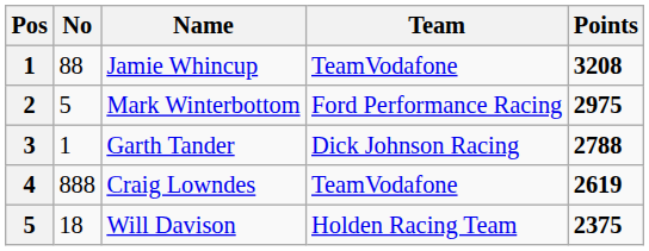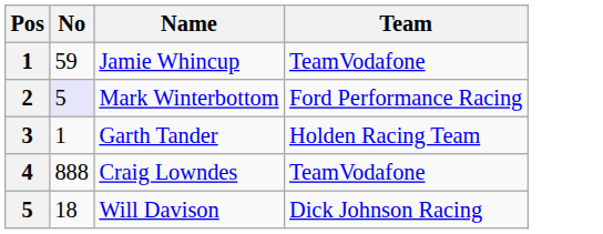 <table class="wikitable" style="font-size: 95%;">
 <tr>
 <th>Pos</th>
 <th>No</th>
 <th>Name</th>
 <th>Team</th>
-<th>Points</th>
 </tr>
 <tr>
 <th>1</th>
-<td>88</td>
+<td>59</td>
 <td><a href='#'>Jamie Whincup</a></td>
 <td><a href='#'>TeamVodafone</a></td>
-<td><strong>3208</strong></td>
 </tr>
 <tr>
 <th>2</th>
-<td>5</td>
+<td style="background: lavender;">5</td>
 <td><a href='#'>Mark Winterbottom</a></td>
 <td><a href='#'>Ford Performance Racing</a></td>
-<td><strong>2975</strong></td>
 </tr>
 <tr>
 <th>3</th>
 <td>1</td>
 <td><a href='#'>Garth Tander</a></td>
-<td><a href='#'>Dick Johnson Racing</a></td>
-<td><strong>2788</strong></td>
+<td><a href='#'>Holden Racing Team</a></td>
 </tr>
 <tr>
 <th>4</th>
 <td>888</td>
 <td><a href='#'>Craig Lowndes</a></td>
 <td><a href='#'>TeamVodafone</a></td>
-<td><strong>2619</strong></td>
 </tr>
 <tr>
 <th>5</th>
 <td>18</td>
 <td><a href='#'>Will Davison</a></td>
-<td><a href='#'>Holden Racing Team</a></td>
-<td><strong>2375</strong></td>
+<td><a href='#'>Dick Johnson Racing</a></td>
 </tr>
 </table>
